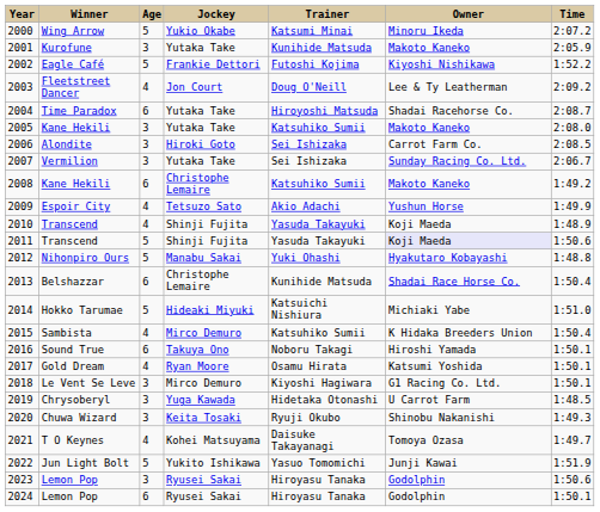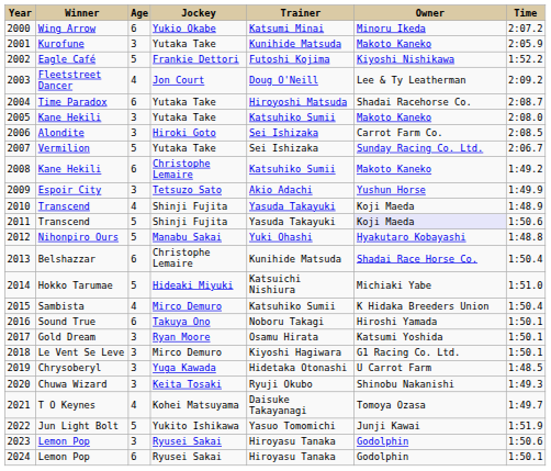 <table class="wikitable sortable">
 <tr>
 <th style="background-color:#DACAA5; width:36px">Year<br></th>
 <th style="background-color:#DACAA5; width:120px">Winner<br></th>
 <th style="background-color:#DACAA5">Age<br></th>
 <th style="background-color:#DACAA5; width:125px">Jockey<br></th>
 <th style="background-color:#DACAA5; width:140px">Trainer<br></th>
 <th style="background-color:#DACAA5; width:200px">Owner<br></th>
 <th style="background-color:#DACAA5">Time<br></th>
 </tr>
 <tr>
 <td>2000</td>
 <td><a href='#'>Wing Arrow</a></td>
-<td>5</td>
+<td>6</td>
 <td><a href='#'>Yukio Okabe</a></td>
 <td><a href='#'>Katsumi Minai</a></td>
 <td><a href='#'>Minoru Ikeda</a></td>
 <td>2:07.2</td>
 </tr>
 <tr>
 <td>2001</td>
 <td><a href='#'>Kurofune</a></td>
 <td>3</td>
 <td>Yutaka Take</td>
 <td><a href='#'>Kunihide Matsuda</a></td>
 <td><a href='#'>Makoto Kaneko</a></td>
 <td>2:05.9</td>
 </tr>
 <tr>
 <td>2002</td>
 <td><a href='#'>Eagle Café</a></td>
 <td>5</td>
 <td><a href='#'>Frankie Dettori</a></td>
 <td><a href='#'>Futoshi Kojima</a></td>
 <td><a href='#'>Kiyoshi Nishikawa</a></td>
 <td>1:52.2</td>
 </tr>
 <tr>
 <td>2003</td>
 <td><a href='#'>Fleetstreet Dancer</a></td>
 <td>4</td>
 <td><a href='#'>Jon Court</a></td>
 <td><a href='#'>Doug O'Neill</a></td>
 <td>Lee & Ty Leatherman</td>
 <td>2:09.2</td>
 </tr>
 <tr>
 <td>2004</td>
 <td><a href='#'>Time Paradox</a></td>
 <td>6</td>
 <td>Yutaka Take</td>
 <td><a href='#'>Hiroyoshi Matsuda</a></td>
 <td>Shadai Racehorse Co.</td>
 <td>2:08.7</td>
 </tr>
 <tr>
 <td>2005</td>
 <td><a href='#'>Kane Hekili</a></td>
 <td>3</td>
 <td>Yutaka Take</td>
 <td><a href='#'>Katsuhiko Sumii</a></td>
 <td><a href='#'>Makoto Kaneko</a></td>
 <td>2:08.0</td>
 </tr>
 <tr>
 <td>2006</td>
 <td><a href='#'>Alondite</a></td>
 <td>3</td>
 <td><a href='#'>Hiroki Goto</a></td>
 <td><a href='#'>Sei Ishizaka</a></td>
 <td>Carrot Farm Co.</td>
 <td>2:08.5</td>
 </tr>
 <tr>
 <td>2007</td>
 <td><a href='#'>Vermilion</a></td>
-<td>3</td>
+<td>5</td>
 <td>Yutaka Take</td>
 <td>Sei Ishizaka</td>
 <td><a href='#'>Sunday Racing Co. Ltd.</a></td>
 <td>2:06.7</td>
 </tr>
 <tr>
 <td>2008</td>
 <td><a href='#'>Kane Hekili</a></td>
 <td>6</td>
 <td><a href='#'>Christophe Lemaire</a></td>
 <td><a href='#'>Katsuhiko Sumii</a></td>
 <td><a href='#'>Makoto Kaneko</a></td>
 <td>1:49.2</td>
 </tr>
 <tr>
 <td>2009</td>
 <td><a href='#'>Espoir City</a></td>
-<td>4</td>
+<td>3</td>
 <td><a href='#'>Tetsuzo Sato</a></td>
 <td><a href='#'>Akio Adachi</a></td>
 <td><a href='#'>Yushun Horse</a></td>
 <td>1:49.9</td>
 </tr>
 <tr>
 <td>2010</td>
 <td><a href='#'>Transcend</a></td>
 <td>4</td>
 <td>Shinji Fujita</td>
 <td><a href='#'>Yasuda Takayuki</a></td>
 <td>Koji Maeda</td>
 <td>1:48.9</td>
 </tr>
 <tr>
 <td>2011</td>
 <td>Transcend</td>
 <td>5</td>
 <td>Shinji Fujita</td>
 <td>Yasuda Takayuki</td>
 <td style="background: lavender;">Koji Maeda</td>
 <td>1:50.6</td>
 </tr>
 <tr>
 <td>2012</td>
 <td><a href='#'>Nihonpiro Ours</a></td>
 <td>5</td>
 <td><a href='#'>Manabu Sakai</a></td>
 <td><a href='#'>Yuki Ohashi</a></td>
 <td><a href='#'>Hyakutaro Kobayashi</a></td>
 <td>1:48.8</td>
 </tr>
 <tr>
 <td>2013</td>
 <td>Belshazzar</td>
 <td>6</td>
 <td>Christophe Lemaire</td>
 <td>Kunihide Matsuda</td>
 <td><a href='#'>Shadai Race Horse Co.</a></td>
 <td>1:50.4</td>
 </tr>
 <tr>
 <td>2014</td>
 <td>Hokko Tarumae</td>
 <td>5</td>
 <td><a href='#'>Hideaki Miyuki</a></td>
 <td>Katsuichi Nishiura</td>
 <td>Michiaki Yabe</td>
 <td>1:51.0</td>
 </tr>
 <tr>
 <td>2015</td>
 <td>Sambista</td>
 <td>4</td>
 <td><a href='#'>Mirco Demuro</a></td>
 <td>Katsuhiko Sumii</td>
 <td>K Hidaka Breeders Union</td>
 <td>1:50.4</td>
 </tr>
 <tr>
 <td>2016</td>
 <td>Sound True</td>
 <td>6</td>
 <td><a href='#'>Takuya Ono</a></td>
 <td>Noboru Takagi</td>
 <td>Hiroshi Yamada</td>
 <td>1:50.1</td>
 </tr>
 <tr>
 <td>2017</td>
 <td>Gold Dream</td>
-<td>4</td>
+<td>3</td>
 <td><a href='#'>Ryan Moore</a></td>
 <td>Osamu Hirata</td>
 <td>Katsumi Yoshida</td>
 <td>1:50.1</td>
 </tr>
 <tr>
 <td>2018</td>
 <td>Le Vent Se Leve</td>
 <td>3</td>
 <td>Mirco Demuro</td>
 <td>Kiyoshi Hagiwara</td>
 <td>G1 Racing Co. Ltd.</td>
 <td>1:50.1</td>
 </tr>
 <tr>
 <td>2019</td>
 <td>Chrysoberyl</td>
 <td>3</td>
 <td><a href='#'>Yuga Kawada</a></td>
 <td>Hidetaka Otonashi</td>
 <td>U Carrot Farm</td>
 <td>1:48.5</td>
 </tr>
 <tr>
 <td>2020</td>
 <td>Chuwa Wizard</td>
 <td>3</td>
 <td><a href='#'>Keita Tosaki</a></td>
 <td>Ryuji Okubo</td>
 <td>Shinobu Nakanishi</td>
 <td>1:49.3</td>
 </tr>
 <tr>
 <td>2021</td>
 <td>T O Keynes</td>
 <td>4</td>
 <td>Kohei Matsuyama</td>
 <td>Daisuke Takayanagi</td>
 <td>Tomoya Ozasa</td>
 <td>1:49.7</td>
 </tr>
 <tr>
 <td>2022</td>
 <td>Jun Light Bolt</td>
 <td>5</td>
 <td>Yukito Ishikawa</td>
 <td>Yasuo Tomomichi</td>
 <td>Junji Kawai</td>
 <td>1:51.9</td>
 </tr>
 <tr>
 <td>2023</td>
 <td><a href='#'>Lemon Pop</a></td>
 <td>3</td>
 <td><a href='#'>Ryusei Sakai</a></td>
 <td>Hiroyasu Tanaka</td>
 <td><a href='#'>Godolphin</a></td>
 <td>1:50.6</td>
 </tr>
 <tr>
 <td>2024</td>
 <td>Lemon Pop</td>
 <td>6</td>
 <td>Ryusei Sakai</td>
 <td>Hiroyasu Tanaka</td>
 <td>Godolphin</td>
 <td>1:50.1</td>
 </tr>
 </table>
